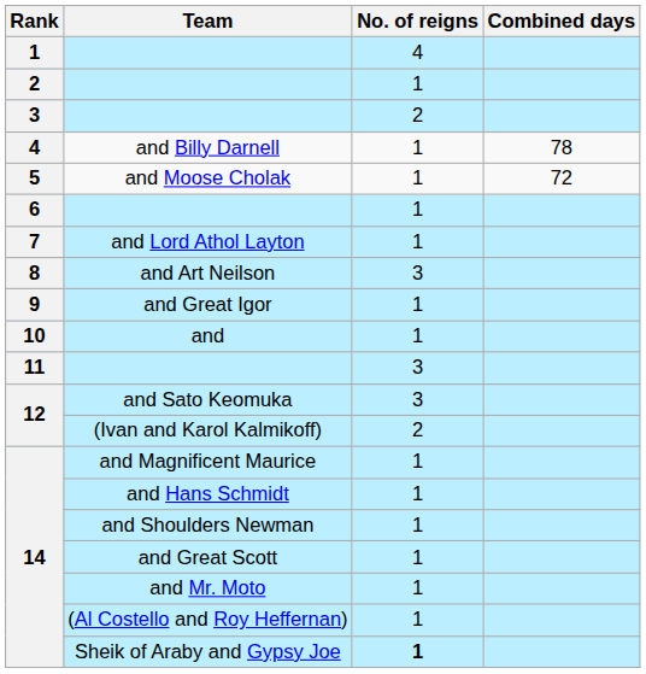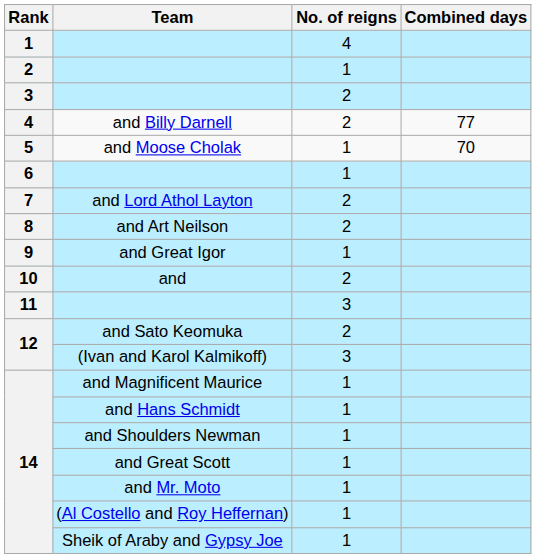 <table class="wikitable sortable" style="text-align: center">
 <tr>
 <th data-sort-type="number" scope="col">Rank</th>
 <th scope="col">Team</th>
 <th data-sort-type="number" scope="col">No. of reigns</th>
 <th data-sort-type="number" scope="col">Combined days</th>
 </tr>
 <tr style="background-color:#bbeeff">
 <th scope=row>1</th>
 <td></td>
 <td>4</td>
 <td></td>
 </tr>
 <tr style="background-color:#bbeeff">
 <th scope=row>2</th>
 <td></td>
 <td>1</td>
 <td></td>
 </tr>
 <tr style="background-color:#bbeeff">
 <th scope=row>3</th>
 <td></td>
 <td>2</td>
 <td></td>
 </tr>
 <tr>
 <th scope=row>4</th>
 <td> and <a href='#'>Billy Darnell</a></td>
-<td>1</td>
-<td>78</td>
+<td>2</td>
+<td>77</td>
 </tr>
 <tr>
 <th scope=row>5</th>
 <td> and <a href='#'>Moose Cholak</a></td>
 <td>1</td>
-<td>72</td>
+<td>70</td>
 </tr>
 <tr style="background-color:#bbeeff">
 <th scope=row>6</th>
 <td></td>
 <td>1</td>
 <td></td>
 </tr>
 <tr style="background-color:#bbeeff">
 <th scope=row>7</th>
 <td> and <a href='#'>Lord Athol Layton</a></td>
-<td>1</td>
+<td>2</td>
 <td></td>
 </tr>
 <tr style="background-color:#bbeeff">
 <th scope=row>8</th>
 <td> and Art Neilson</td>
-<td>3</td>
+<td>2</td>
 <td></td>
 </tr>
 <tr style="background-color:#bbeeff">
 <th scope=row>9</th>
 <td> and Great Igor</td>
 <td>1</td>
 <td></td>
 </tr>
 <tr style="background-color:#bbeeff">
 <th scope=row>10</th>
 <td> and </td>
-<td>1</td>
+<td>2</td>
 <td></td>
 </tr>
 <tr style="background-color:#bbeeff">
 <th scope=row>11</th>
 <td></td>
 <td>3</td>
 <td></td>
 </tr>
 <tr style="background-color:#bbeeff">
 <th scope=row rowspan=2>12</th>
 <td> and Sato Keomuka</td>
-<td>3</td>
+<td>2</td>
 <td></td>
 </tr>
 <tr style="background-color:#bbeeff">
 <td> (Ivan and Karol Kalmikoff)</td>
-<td>2</td>
+<td>3</td>
 <td></td>
 </tr>
 <tr style="background-color:#bbeeff">
 <th scope=row rowspan=7>14</th>
 <td> and Magnificent Maurice</td>
 <td>1</td>
 <td></td>
 </tr>
 <tr style="background-color:#bbeeff">
 <td> and <a href='#'>Hans Schmidt</a></td>
 <td>1</td>
 <td></td>
 </tr>
 <tr style="background-color:#bbeeff">
 <td> and Shoulders Newman</td>
 <td>1</td>
 <td></td>
 </tr>
 <tr style="background-color:#bbeeff">
 <td> and Great Scott</td>
 <td>1</td>
 <td></td>
 </tr>
 <tr style="background-color:#bbeeff">
 <td> and <a href='#'>Mr. Moto</a></td>
 <td>1</td>
 <td></td>
 </tr>
 <tr style="background-color:#bbeeff">
 <td> (<a href='#'>Al Costello</a> and <a href='#'>Roy Heffernan</a>)</td>
 <td>1</td>
 <td></td>
 </tr>
 <tr style="background-color:#bbeeff">
 <td>Sheik of Araby and <a href='#'>Gypsy Joe</a></td>
-<td><strong>1</strong></td>
+<td>1</td>
 <td></td>
 </tr>
 </table>
